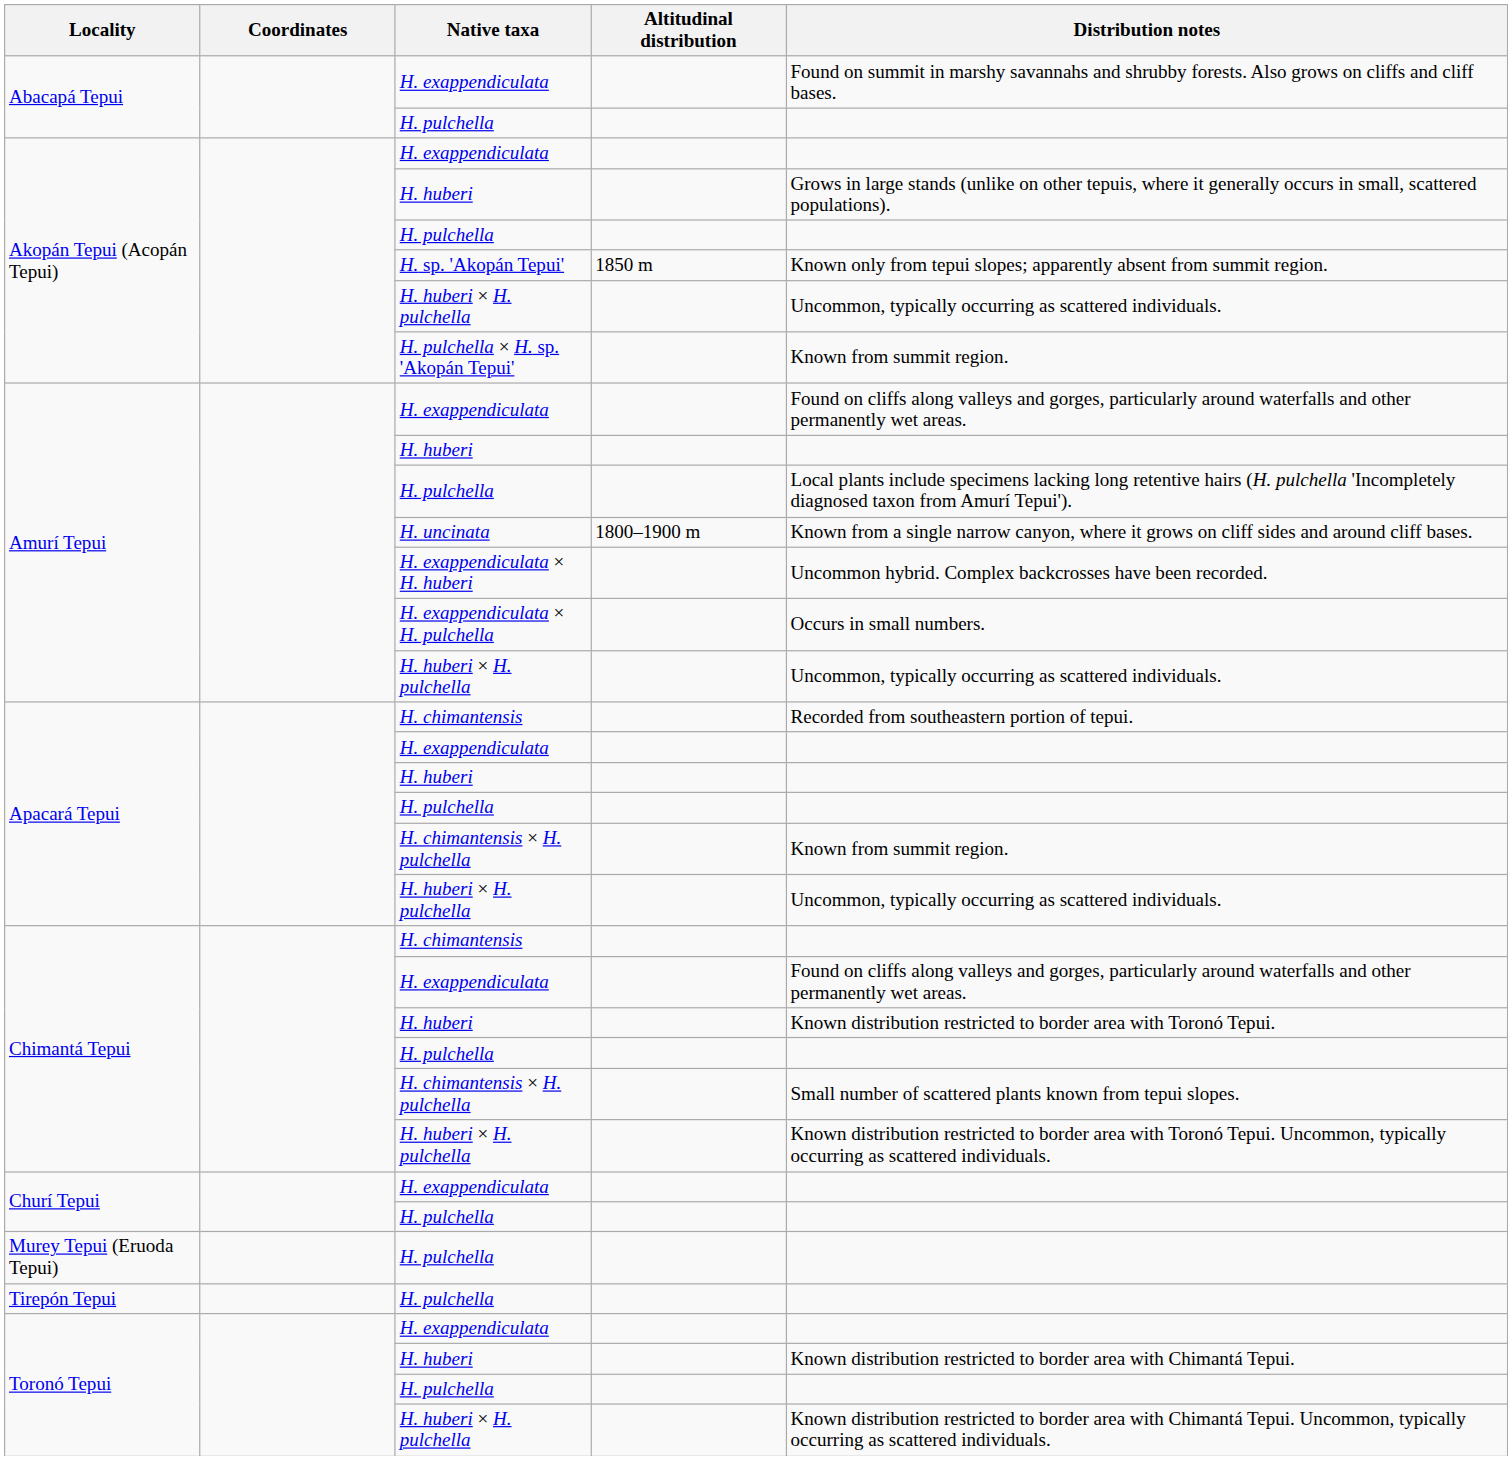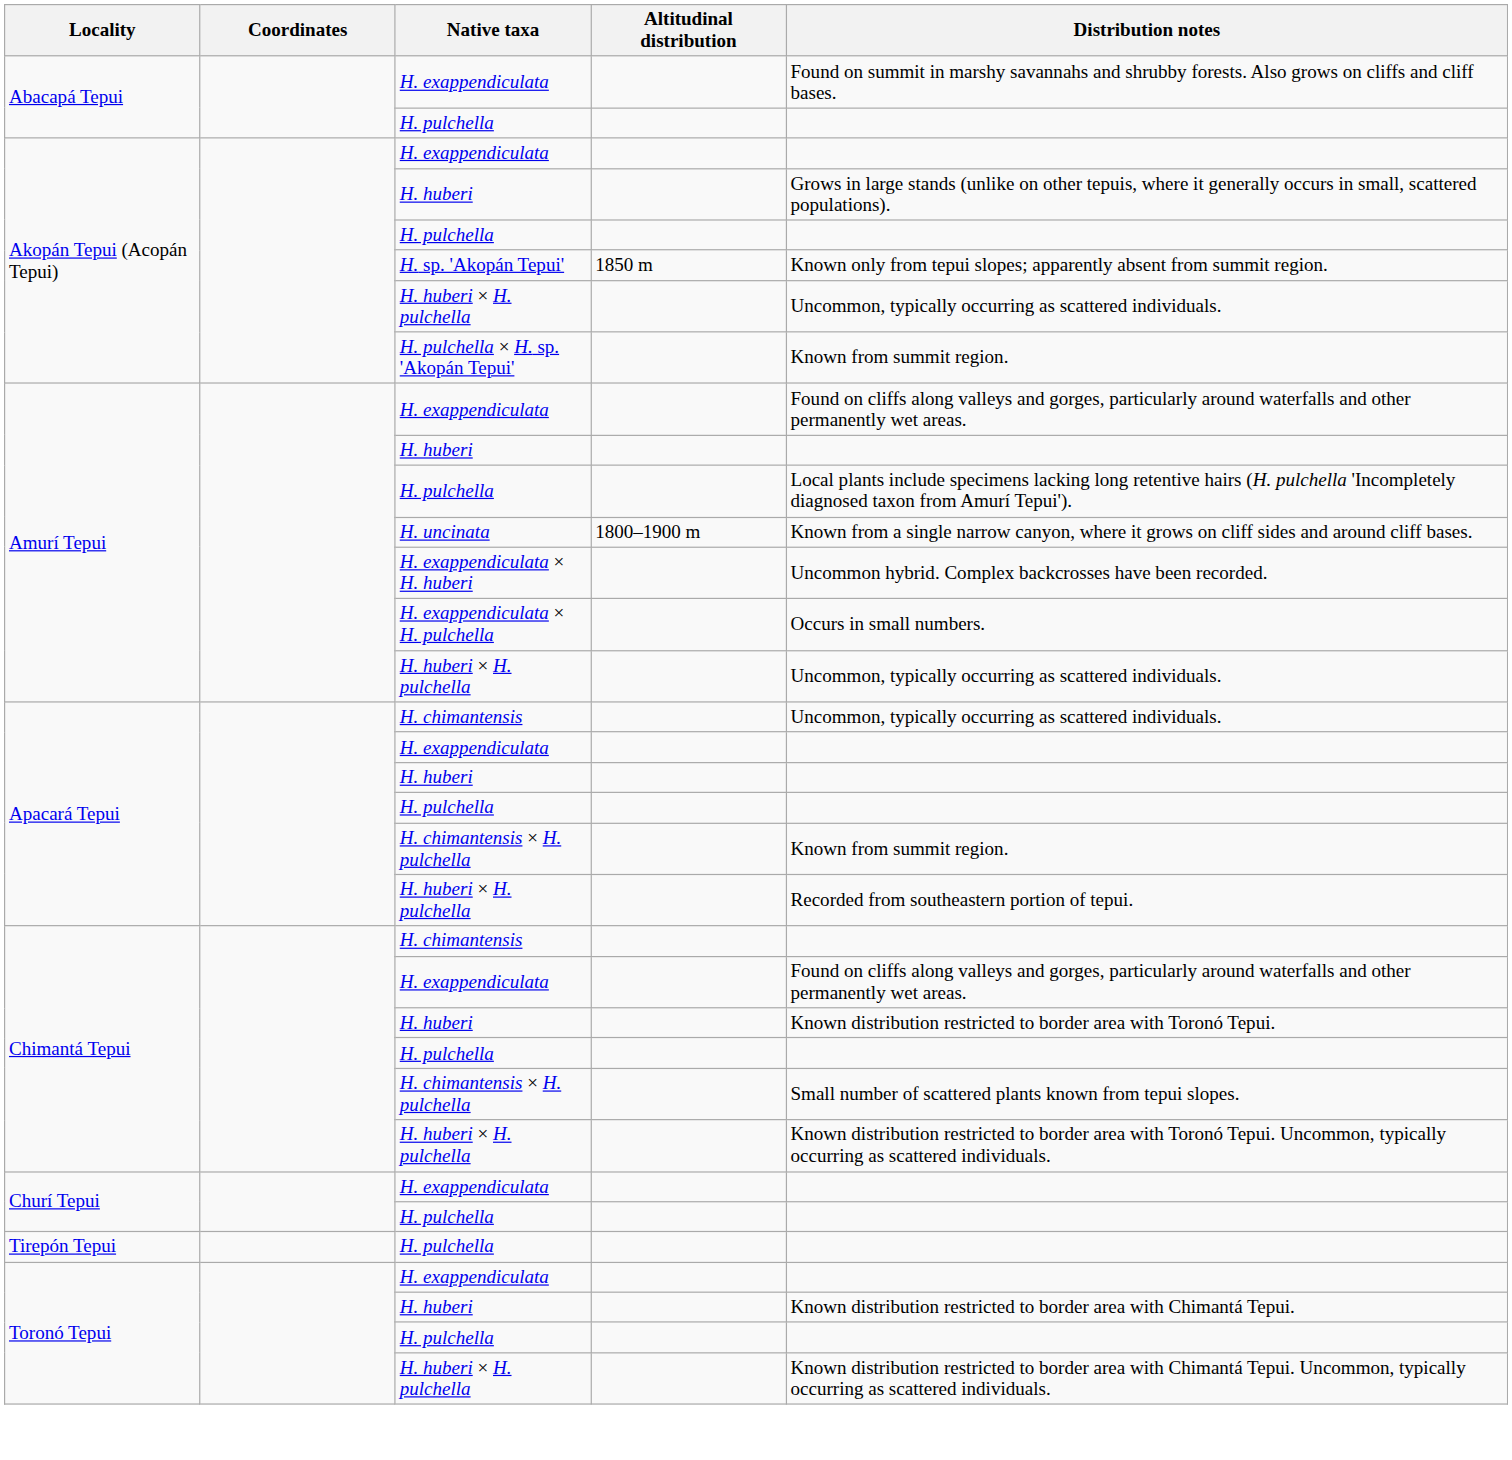 <table class="wikitable" style="width: 100%">
 <tr>
 <th scope="col" width="13%">Locality</th>
 <th scope="col" width="13%">Coordinates</th>
 <th scope="col" width="13%">Native taxa</th>
 <th scope="col" width="13%">Altitudinal distribution</th>
 <th scope="col" width="48%">Distribution notes</th>
 </tr>
 <tr>
 <td rowspan="2"><a href='#'>Abacapá Tepui</a></td>
 <td rowspan="2"></td>
 <td><em><a href='#'>H. exappendiculata</a></em></td>
 <td></td>
 <td>Found on summit in marshy savannahs and shrubby forests. Also grows on cliffs and cliff bases.</td>
 </tr>
 <tr>
 <td><em><a href='#'>H. pulchella</a></em></td>
 <td></td>
 <td></td>
 </tr>
 <tr>
 <td rowspan="6"><a href='#'>Akopán Tepui</a> (Acopán Tepui)</td>
 <td rowspan="6"></td>
 <td><em><a href='#'>H. exappendiculata</a></em></td>
 <td></td>
 <td></td>
 </tr>
 <tr>
 <td><em><a href='#'>H. huberi</a></em></td>
 <td></td>
 <td>Grows in large stands (unlike on other tepuis, where it generally occurs in small, scattered populations).</td>
 </tr>
 <tr>
 <td><em><a href='#'>H. pulchella</a></em></td>
 <td></td>
 <td></td>
 </tr>
 <tr>
 <td><a href='#'><em>H.</em> sp. 'Akopán Tepui'</a></td>
 <td>1850 m</td>
 <td>Known only from tepui slopes; apparently absent from summit region.</td>
 </tr>
 <tr>
 <td><em><a href='#'>H. huberi</a></em> × <em><a href='#'>H. pulchella</a></em></td>
 <td></td>
 <td>Uncommon, typically occurring as scattered individuals.</td>
 </tr>
 <tr>
 <td><em><a href='#'>H. pulchella</a></em> × <a href='#'><em>H.</em> sp. 'Akopán Tepui'</a></td>
 <td></td>
 <td>Known from summit region.</td>
 </tr>
 <tr>
 <td rowspan="7"><a href='#'>Amurí Tepui</a></td>
 <td rowspan="7"></td>
 <td><em><a href='#'>H. exappendiculata</a></em></td>
 <td></td>
 <td>Found on cliffs along valleys and gorges, particularly around waterfalls and other permanently wet areas.</td>
 </tr>
 <tr>
 <td><em><a href='#'>H. huberi</a></em></td>
 <td></td>
 <td></td>
 </tr>
 <tr>
 <td><em><a href='#'>H. pulchella</a></em></td>
 <td></td>
 <td>Local plants include specimens lacking long retentive hairs (<em>H. pulchella</em> 'Incompletely diagnosed taxon from Amurí Tepui').</td>
 </tr>
 <tr>
 <td><em><a href='#'>H. uncinata</a></em></td>
 <td>1800–1900 m</td>
 <td>Known from a single narrow canyon, where it grows on cliff sides and around cliff bases.</td>
 </tr>
 <tr>
 <td><em><a href='#'>H. exappendiculata</a></em> × <em><a href='#'>H. huberi</a></em></td>
 <td></td>
 <td>Uncommon hybrid. Complex backcrosses have been recorded.</td>
 </tr>
 <tr>
 <td><em><a href='#'>H. exappendiculata</a></em> × <em><a href='#'>H. pulchella</a></em></td>
 <td></td>
 <td>Occurs in small numbers.</td>
 </tr>
 <tr>
 <td><em><a href='#'>H. huberi</a></em> × <em><a href='#'>H. pulchella</a></em></td>
 <td></td>
 <td>Uncommon, typically occurring as scattered individuals.</td>
 </tr>
 <tr>
 <td rowspan="6"><a href='#'>Apacará Tepui</a></td>
 <td rowspan="6"></td>
 <td><em><a href='#'>H. chimantensis</a></em></td>
 <td></td>
-<td>Recorded from southeastern portion of tepui.</td>
+<td>Uncommon, typically occurring as scattered individuals.</td>
 </tr>
 <tr>
 <td><em><a href='#'>H. exappendiculata</a></em></td>
 <td></td>
 <td></td>
 </tr>
 <tr>
 <td><em><a href='#'>H. huberi</a></em></td>
 <td></td>
 <td></td>
 </tr>
 <tr>
 <td><em><a href='#'>H. pulchella</a></em></td>
 <td></td>
 <td></td>
 </tr>
 <tr>
 <td><em><a href='#'>H. chimantensis</a></em> × <em><a href='#'>H. pulchella</a></em></td>
 <td></td>
 <td>Known from summit region.</td>
 </tr>
 <tr>
 <td><em><a href='#'>H. huberi</a></em> × <em><a href='#'>H. pulchella</a></em></td>
 <td></td>
-<td>Uncommon, typically occurring as scattered individuals.</td>
+<td>Recorded from southeastern portion of tepui.</td>
 </tr>
 <tr>
 <td rowspan="6"><a href='#'>Chimantá Tepui</a></td>
 <td rowspan="6"></td>
 <td><em><a href='#'>H. chimantensis</a></em></td>
 <td></td>
 <td></td>
 </tr>
 <tr>
 <td><em><a href='#'>H. exappendiculata</a></em></td>
 <td></td>
 <td>Found on cliffs along valleys and gorges, particularly around waterfalls and other permanently wet areas.</td>
 </tr>
 <tr>
 <td><em><a href='#'>H. huberi</a></em></td>
 <td></td>
 <td>Known distribution restricted to border area with Toronó Tepui.</td>
 </tr>
 <tr>
 <td><em><a href='#'>H. pulchella</a></em></td>
 <td></td>
 <td></td>
 </tr>
 <tr>
 <td><em><a href='#'>H. chimantensis</a></em> × <em><a href='#'>H. pulchella</a></em></td>
 <td></td>
 <td>Small number of scattered plants known from tepui slopes.</td>
 </tr>
 <tr>
 <td><em><a href='#'>H. huberi</a></em> × <em><a href='#'>H. pulchella</a></em></td>
 <td></td>
 <td>Known distribution restricted to border area with Toronó Tepui. Uncommon, typically occurring as scattered individuals.</td>
 </tr>
 <tr>
 <td rowspan="2"><a href='#'>Churí Tepui</a></td>
 <td rowspan="2"></td>
 <td><em><a href='#'>H. exappendiculata</a></em></td>
 <td></td>
 <td></td>
 </tr>
 <tr>
 <td><em><a href='#'>H. pulchella</a></em></td>
 <td></td>
 <td></td>
 </tr>
 <tr>
-<td><a href='#'>Murey Tepui</a> (Eruoda Tepui)</td>
-<td></td>
-<td><em><a href='#'>H. pulchella</a></em></td>
-<td></td>
-<td></td>
-</tr>
-<tr>
 <td><a href='#'>Tirepón Tepui</a></td>
 <td></td>
 <td><em><a href='#'>H. pulchella</a></em></td>
 <td></td>
 <td></td>
 </tr>
 <tr>
 <td rowspan="4"><a href='#'>Toronó Tepui</a></td>
 <td rowspan="4"></td>
 <td><em><a href='#'>H. exappendiculata</a></em></td>
 <td></td>
 <td></td>
 </tr>
 <tr>
 <td><em><a href='#'>H. huberi</a></em></td>
 <td></td>
 <td>Known distribution restricted to border area with Chimantá Tepui.</td>
 </tr>
 <tr>
 <td><em><a href='#'>H. pulchella</a></em></td>
 <td></td>
 <td></td>
 </tr>
 <tr>
 <td><em><a href='#'>H. huberi</a></em> × <em><a href='#'>H. pulchella</a></em></td>
 <td></td>
 <td>Known distribution restricted to border area with Chimantá Tepui. Uncommon, typically occurring as scattered individuals.</td>
 </tr>
 </table>
